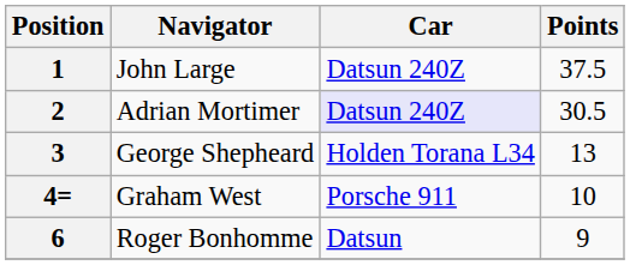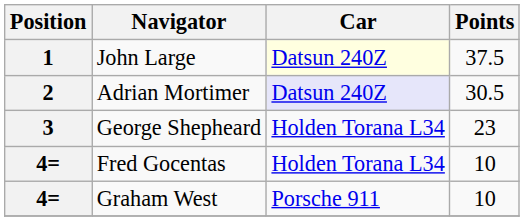 <table class="wikitable" border="1">
 <tr>
 <th>Position</th>
 <th>Navigator</th>
 <th>Car</th>
 <th>Points</th>
 </tr>
 <tr>
 <th>1</th>
 <td>John Large</td>
-<td><a href='#'>Datsun 240Z</a></td>
+<td style="background: lightyellow;"><a href='#'>Datsun 240Z</a></td>
 <td align="center">37.5</td>
 </tr>
 <tr>
 <th>2</th>
 <td>Adrian Mortimer</td>
 <td style="background: lavender;"><a href='#'>Datsun 240Z</a></td>
 <td align="center">30.5</td>
 </tr>
 <tr>
 <th>3</th>
 <td>George Shepheard</td>
 <td><a href='#'>Holden Torana L34</a></td>
-<td align="center">13</td>
+<td align="center">23</td>
+</tr>
+<tr>
+<th>4=</th>
+<td>Fred Gocentas</td>
+<td><a href='#'>Holden Torana L34</a></td>
+<td align="center">10</td>
 </tr>
 <tr>
 <th>4=</th>
 <td>Graham West</td>
 <td><a href='#'>Porsche 911</a></td>
 <td align="center">10</td>
 </tr>
 <tr>
-<th>6</th>
-<td>Roger Bonhomme</td>
-<td><a href='#'>Datsun</a></td>
-<td align="center">9</td>
-</tr>
-<tr>
 </tr>
 </table>
